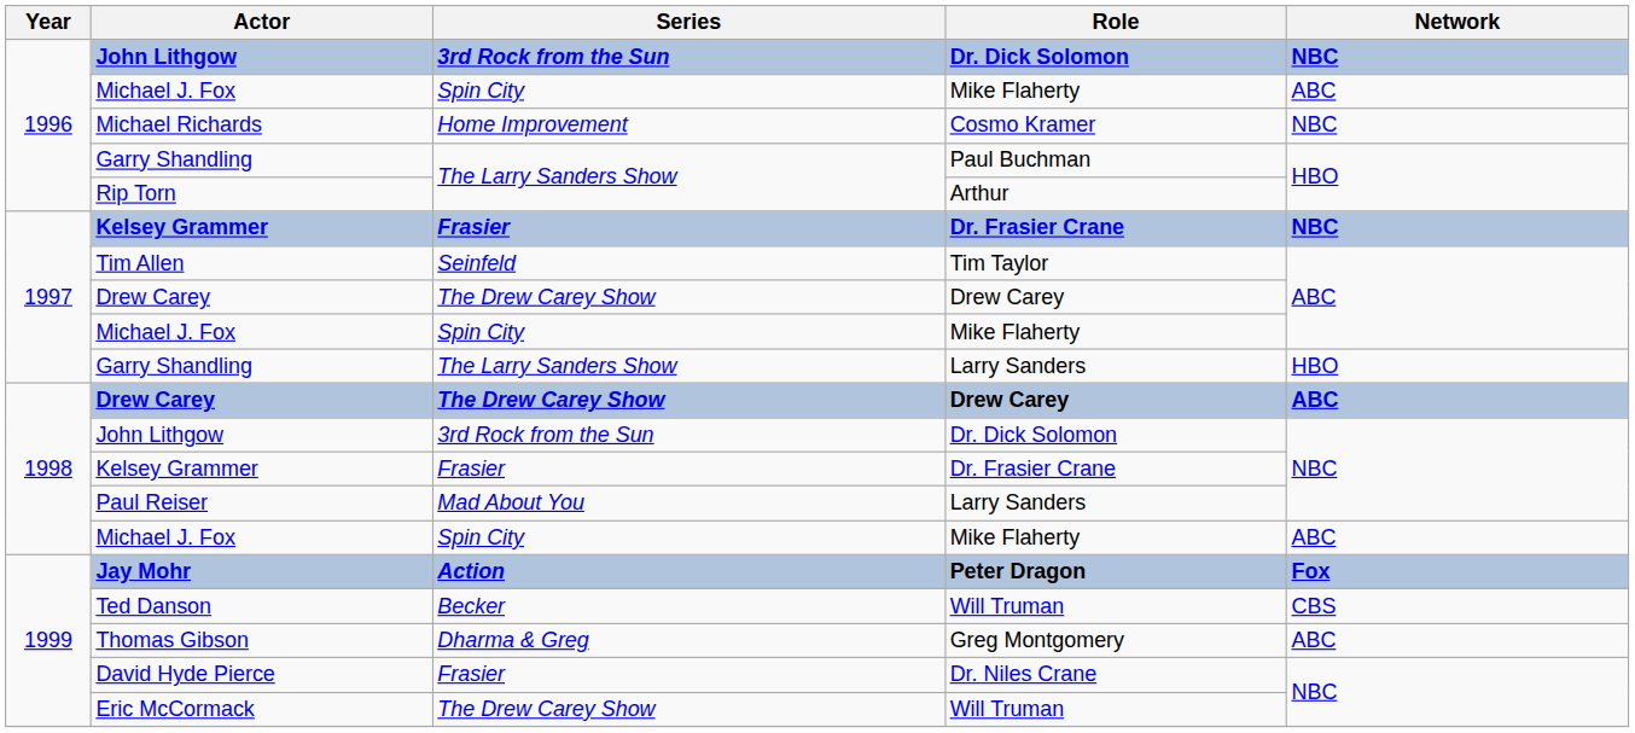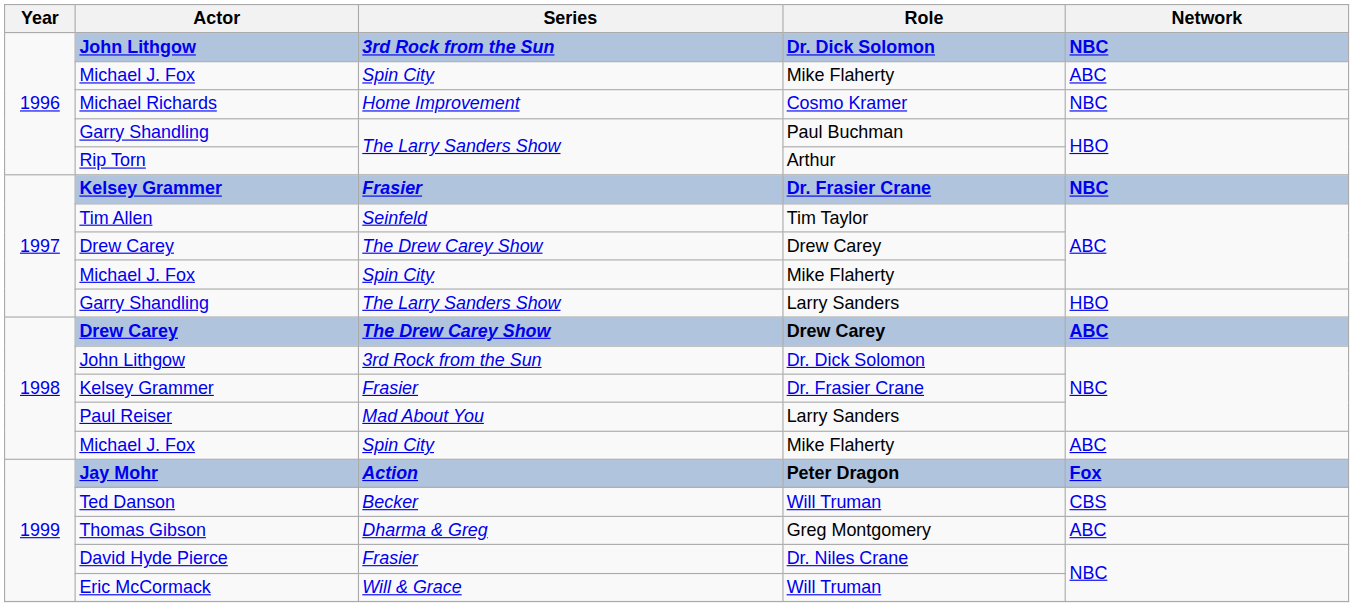 <table class="wikitable" width="95%" cellpadding="5">
 <tr>
 <th width="5%">Year</th>
 <th width="20%">Actor</th>
 <th width="30%">Series</th>
 <th width="20%">Role</th>
 <th width="20%">Network</th>
 </tr>
 <tr>
 <td rowspan="5" style="text-align:center;"><a href='#'>1996</a></td>
 <td style="background:#B0C4DE;"><strong><a href='#'>John Lithgow</a></strong></td>
 <td style="background:#B0C4DE;"><strong><em><a href='#'>3rd Rock from the Sun</a></em></strong></td>
 <td style="background:#B0C4DE;"><strong><a href='#'>Dr. Dick Solomon</a></strong></td>
 <td style="background:#B0C4DE;"><strong><a href='#'>NBC</a></strong></td>
 </tr>
 <tr>
 <td><a href='#'>Michael J. Fox</a></td>
 <td><em><a href='#'>Spin City</a></em></td>
 <td>Mike Flaherty</td>
 <td><a href='#'>ABC</a></td>
 </tr>
 <tr>
 <td><a href='#'>Michael Richards</a></td>
 <td><em><a href='#'>Home Improvement</a></em></td>
 <td><a href='#'>Cosmo Kramer</a></td>
 <td><a href='#'>NBC</a></td>
 </tr>
 <tr>
 <td><a href='#'>Garry Shandling</a></td>
 <td rowspan=2><em><a href='#'>The Larry Sanders Show</a></em></td>
 <td>Paul Buchman</td>
 <td rowspan="2"><a href='#'>HBO</a></td>
 </tr>
 <tr>
 <td><a href='#'>Rip Torn</a></td>
 <td>Arthur</td>
 </tr>
 <tr>
 <td rowspan="5" style="text-align:center;"><a href='#'>1997</a></td>
 <td style="background:#B0C4DE;"><strong><a href='#'>Kelsey Grammer</a></strong></td>
 <td style="background:#B0C4DE;"><strong><em><a href='#'>Frasier</a></em></strong></td>
 <td style="background:#B0C4DE;"><strong><a href='#'>Dr. Frasier Crane</a></strong></td>
 <td style="background:#B0C4DE;"><strong><a href='#'>NBC</a></strong></td>
 </tr>
 <tr>
 <td><a href='#'>Tim Allen</a></td>
 <td><em><a href='#'>Seinfeld</a></em></td>
 <td>Tim Taylor</td>
 <td rowspan="3"><a href='#'>ABC</a></td>
 </tr>
 <tr>
 <td><a href='#'>Drew Carey</a></td>
 <td><em><a href='#'>The Drew Carey Show</a></em></td>
 <td>Drew Carey</td>
 </tr>
 <tr>
 <td><a href='#'>Michael J. Fox</a></td>
 <td><em><a href='#'>Spin City</a></em></td>
 <td>Mike Flaherty</td>
 </tr>
 <tr>
 <td><a href='#'>Garry Shandling</a></td>
 <td><em><a href='#'>The Larry Sanders Show</a></em></td>
 <td>Larry Sanders</td>
 <td><a href='#'>HBO</a></td>
 </tr>
 <tr>
 <td rowspan="5" style="text-align:center;"><a href='#'>1998</a></td>
 <td style="background:#B0C4DE;"><strong><a href='#'>Drew Carey</a></strong></td>
 <td style="background:#B0C4DE;"><strong><em><a href='#'>The Drew Carey Show</a></em></strong></td>
 <td style="background:#B0C4DE;"><strong>Drew Carey</strong></td>
 <td style="background:#B0C4DE;"><strong><a href='#'>ABC</a></strong></td>
 </tr>
 <tr>
 <td><a href='#'>John Lithgow</a></td>
 <td><em><a href='#'>3rd Rock from the Sun</a></em></td>
 <td><a href='#'>Dr. Dick Solomon</a></td>
 <td rowspan="3"><a href='#'>NBC</a></td>
 </tr>
 <tr>
 <td><a href='#'>Kelsey Grammer</a></td>
 <td><em><a href='#'>Frasier</a></em></td>
 <td><a href='#'>Dr. Frasier Crane</a></td>
 </tr>
 <tr>
 <td><a href='#'>Paul Reiser</a></td>
 <td><em><a href='#'>Mad About You</a></em></td>
 <td>Larry Sanders</td>
 </tr>
 <tr>
 <td><a href='#'>Michael J. Fox</a></td>
 <td><em><a href='#'>Spin City</a></em></td>
 <td>Mike Flaherty</td>
 <td><a href='#'>ABC</a></td>
 </tr>
 <tr>
 <td rowspan="5" style="text-align:center;"><a href='#'>1999</a></td>
 <td style="background:#B0C4DE;"><strong><a href='#'>Jay Mohr</a></strong></td>
 <td style="background:#B0C4DE;"><strong><em><a href='#'>Action</a></em></strong></td>
 <td style="background:#B0C4DE;"><strong>Peter Dragon</strong></td>
 <td style="background:#B0C4DE;"><strong><a href='#'>Fox</a></strong></td>
 </tr>
 <tr>
 <td><a href='#'>Ted Danson</a></td>
 <td><em><a href='#'>Becker</a></em></td>
 <td><a href='#'>Will Truman</a></td>
 <td><a href='#'>CBS</a></td>
 </tr>
 <tr>
 <td><a href='#'>Thomas Gibson</a></td>
 <td><em><a href='#'>Dharma & Greg</a></em></td>
 <td>Greg Montgomery</td>
 <td><a href='#'>ABC</a></td>
 </tr>
 <tr>
 <td><a href='#'>David Hyde Pierce</a></td>
 <td><em><a href='#'>Frasier</a></em></td>
 <td><a href='#'>Dr. Niles Crane</a></td>
 <td rowspan="2"><a href='#'>NBC</a></td>
 </tr>
 <tr>
 <td><a href='#'>Eric McCormack</a></td>
-<td><em><a href='#'>The Drew Carey Show</a></em></td>
+<td><em><a href='#'>Will & Grace</a></em></td>
 <td><a href='#'>Will Truman</a></td>
 </tr>
 <tr>
 </tr>
 </table>
